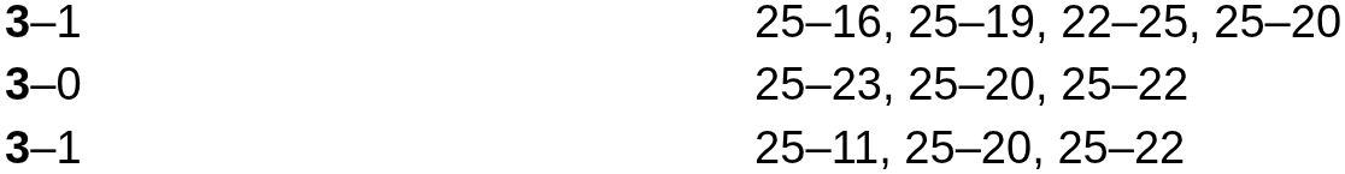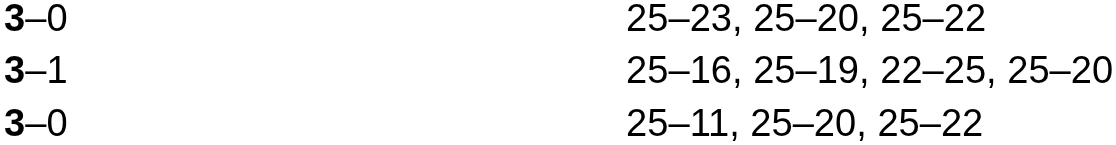 <table>
 <tr>
 <th width=200></th>
 <th width=80></th>
 <th width=200></th>
 <th width=220></th>
+</tr>
+<tr>
+<td align=right><strong></strong></td>
+<td align=center><strong>3</strong>–0</td>
+<td></td>
+<td>25–23, 25–20, 25–22</td>
 </tr>
 <tr>
 <td align=right><strong></strong></td>
 <td align=center><strong>3</strong>–1</td>
 <td></td>
 <td>25–16, 25–19, 22–25, 25–20</td>
 </tr>
 <tr>
 <td align=right><strong></strong></td>
 <td align=center><strong>3</strong>–0</td>
 <td></td>
-<td>25–23, 25–20, 25–22</td>
-</tr>
-<tr>
-<td align=right><strong></strong></td>
-<td align=center><strong>3</strong>–1</td>
-<td></td>
 <td>25–11, 25–20, 25–22</td>
 </tr>
 </table>
